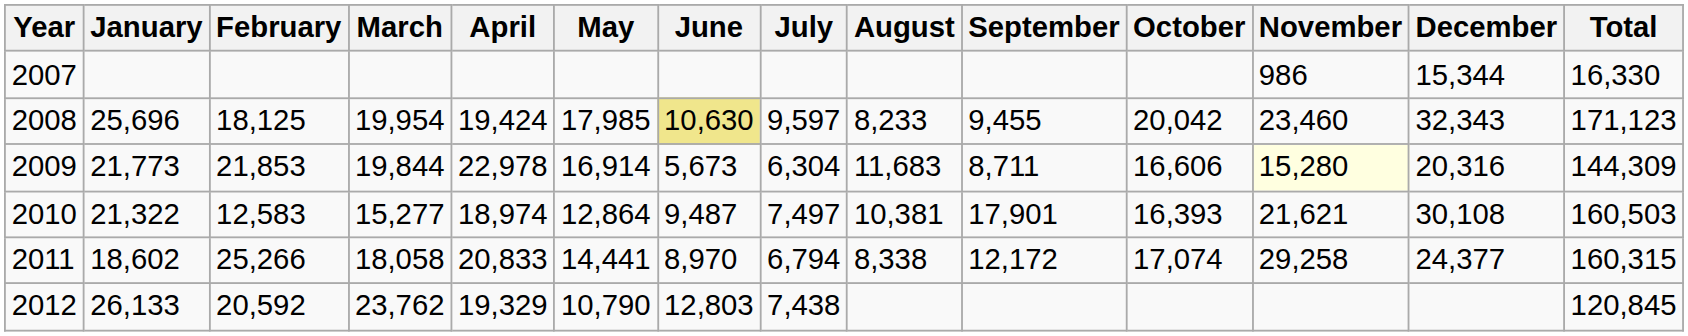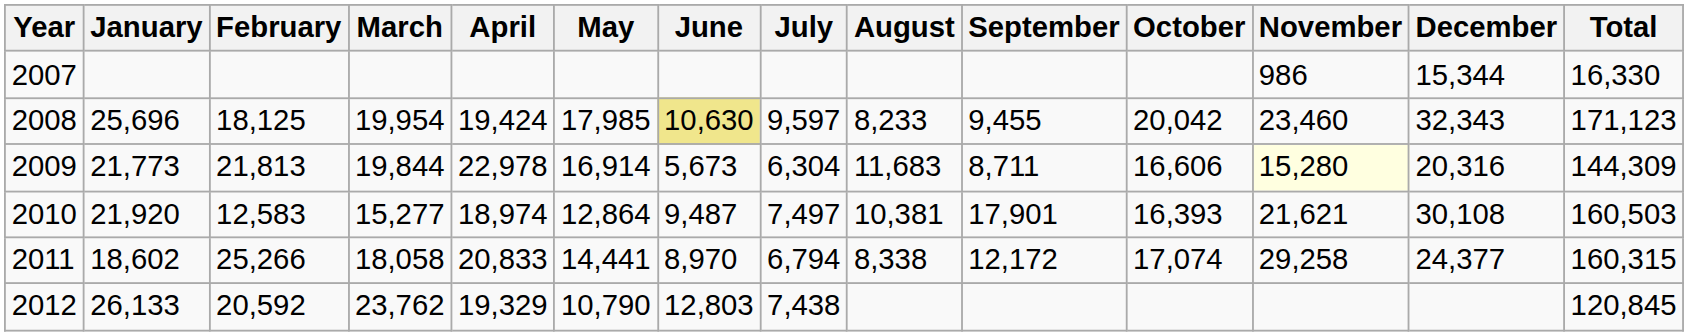 <table class="wikitable">
 <tr>
 <th>Year</th>
 <th>January</th>
 <th>February</th>
 <th>March</th>
 <th>April</th>
 <th>May</th>
 <th>June</th>
 <th>July</th>
 <th>August</th>
 <th>September</th>
 <th>October</th>
 <th>November</th>
 <th>December</th>
 <th>Total</th>
 </tr>
 <tr>
 <td>2007</td>
 <td></td>
 <td></td>
 <td></td>
 <td></td>
 <td></td>
 <td></td>
 <td></td>
 <td></td>
 <td></td>
 <td></td>
 <td>986</td>
 <td>15,344</td>
 <td>16,330</td>
 </tr>
 <tr>
 <td>2008</td>
 <td>25,696</td>
 <td>18,125</td>
 <td>19,954</td>
 <td>19,424</td>
 <td>17,985</td>
 <td style="background: khaki;">10,630</td>
 <td>9,597</td>
 <td>8,233</td>
 <td>9,455</td>
 <td>20,042</td>
 <td>23,460</td>
 <td>32,343</td>
 <td>171,123</td>
 </tr>
 <tr>
 <td>2009</td>
 <td>21,773</td>
-<td>21,853</td>
+<td>21,813</td>
 <td>19,844</td>
 <td>22,978</td>
 <td>16,914</td>
 <td>5,673</td>
 <td>6,304</td>
 <td>11,683</td>
 <td>8,711</td>
 <td>16,606</td>
 <td style="background: lightyellow;">15,280</td>
 <td>20,316</td>
 <td>144,309</td>
 </tr>
 <tr>
 <td>2010</td>
-<td>21,322</td>
+<td>21,920</td>
 <td>12,583</td>
 <td>15,277</td>
 <td>18,974</td>
 <td>12,864</td>
 <td>9,487</td>
 <td>7,497</td>
 <td>10,381</td>
 <td>17,901</td>
 <td>16,393</td>
 <td>21,621</td>
 <td>30,108</td>
 <td>160,503</td>
 </tr>
 <tr>
 <td>2011</td>
 <td>18,602</td>
 <td>25,266</td>
 <td>18,058</td>
 <td>20,833</td>
 <td>14,441</td>
 <td>8,970</td>
 <td>6,794</td>
 <td>8,338</td>
 <td>12,172</td>
 <td>17,074</td>
 <td>29,258</td>
 <td>24,377</td>
 <td>160,315</td>
 </tr>
 <tr>
 <td>2012</td>
 <td>26,133</td>
 <td>20,592</td>
 <td>23,762</td>
 <td>19,329</td>
 <td>10,790</td>
 <td>12,803</td>
 <td>7,438</td>
 <td></td>
 <td></td>
 <td></td>
 <td></td>
 <td></td>
 <td>120,845</td>
 </tr>
 </table>
